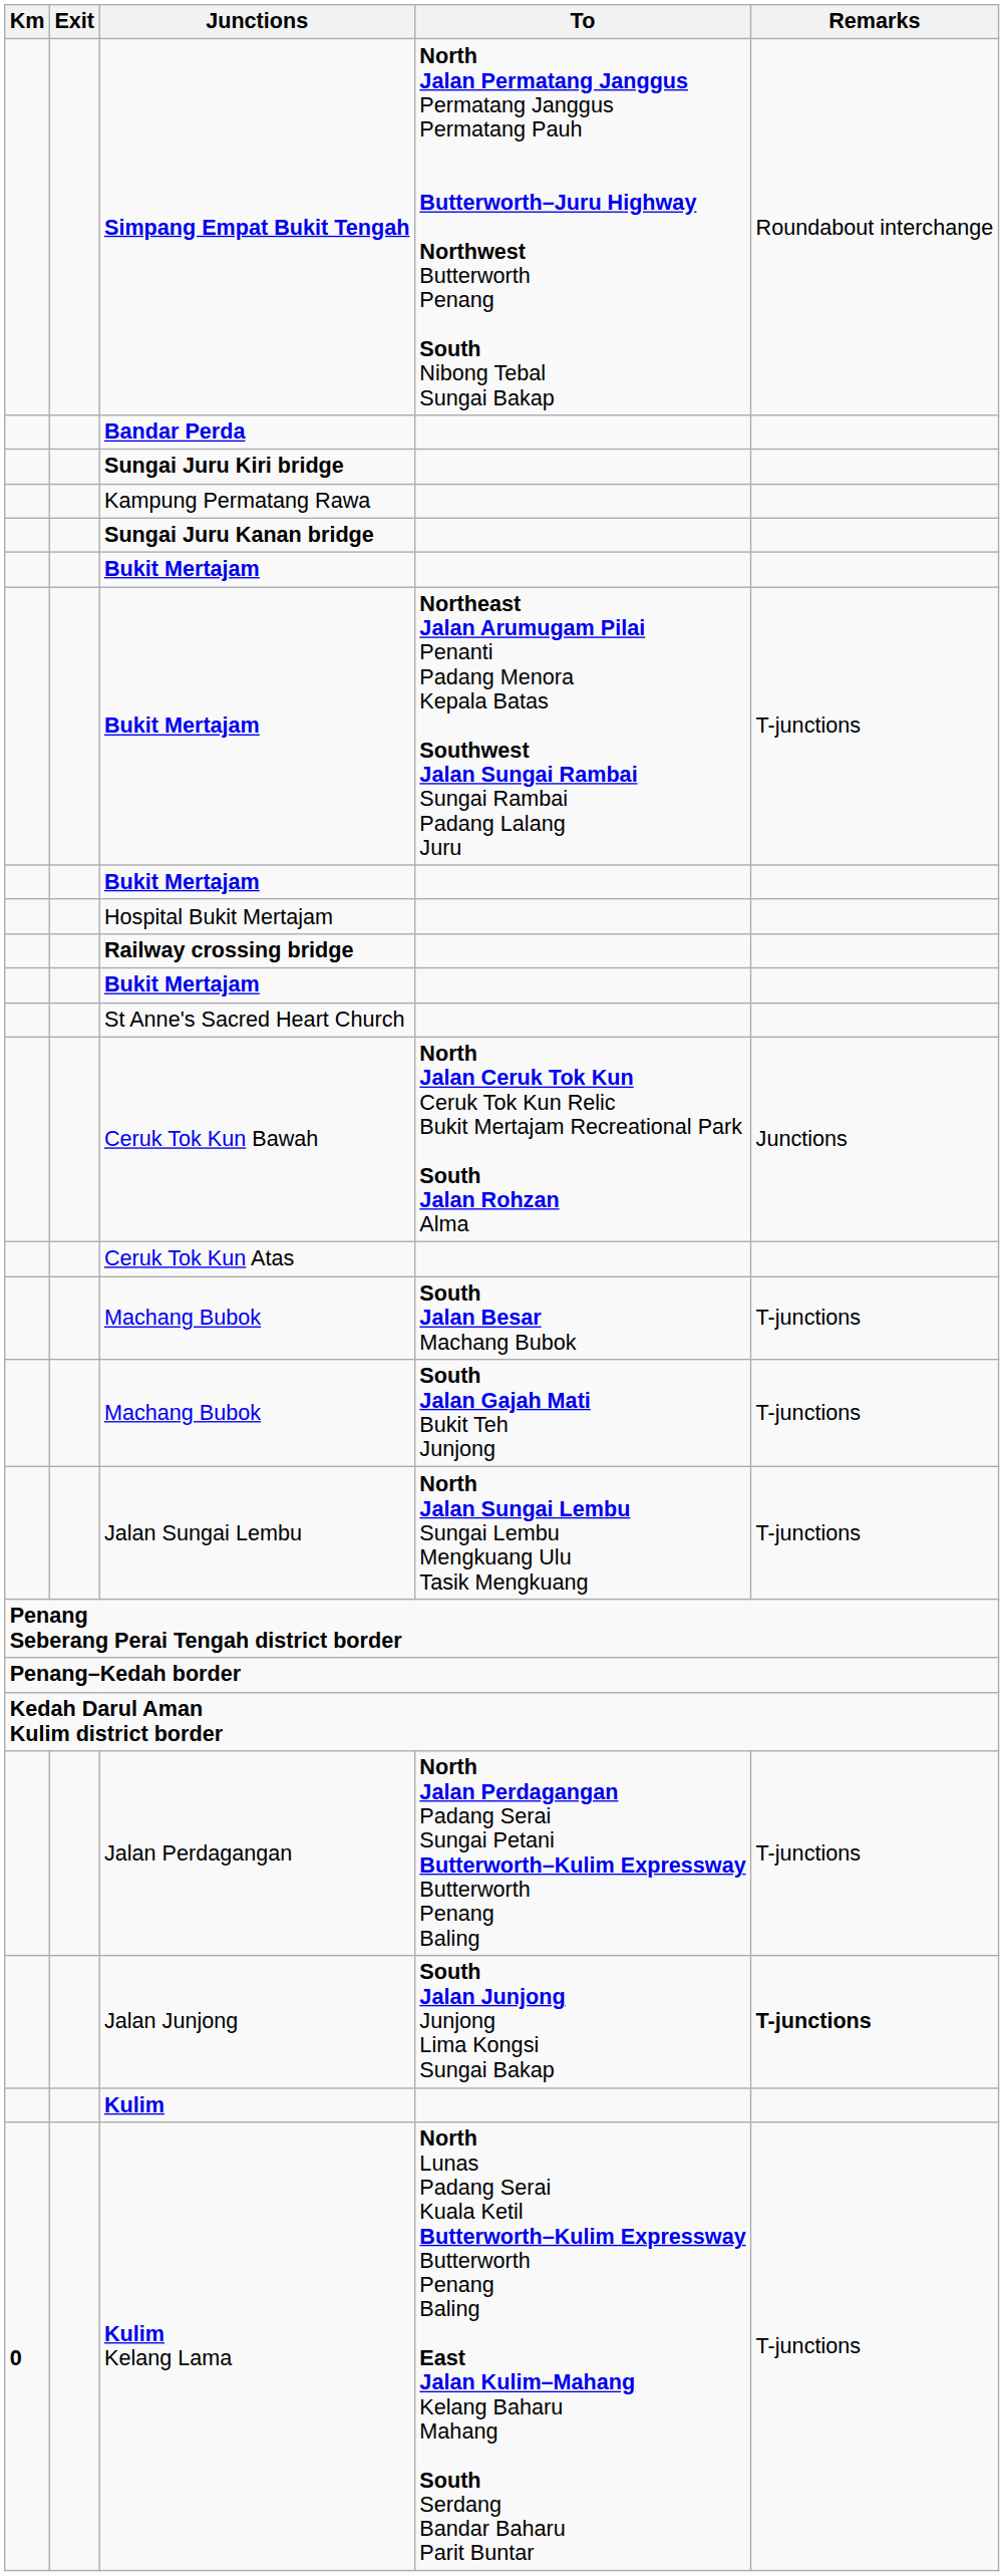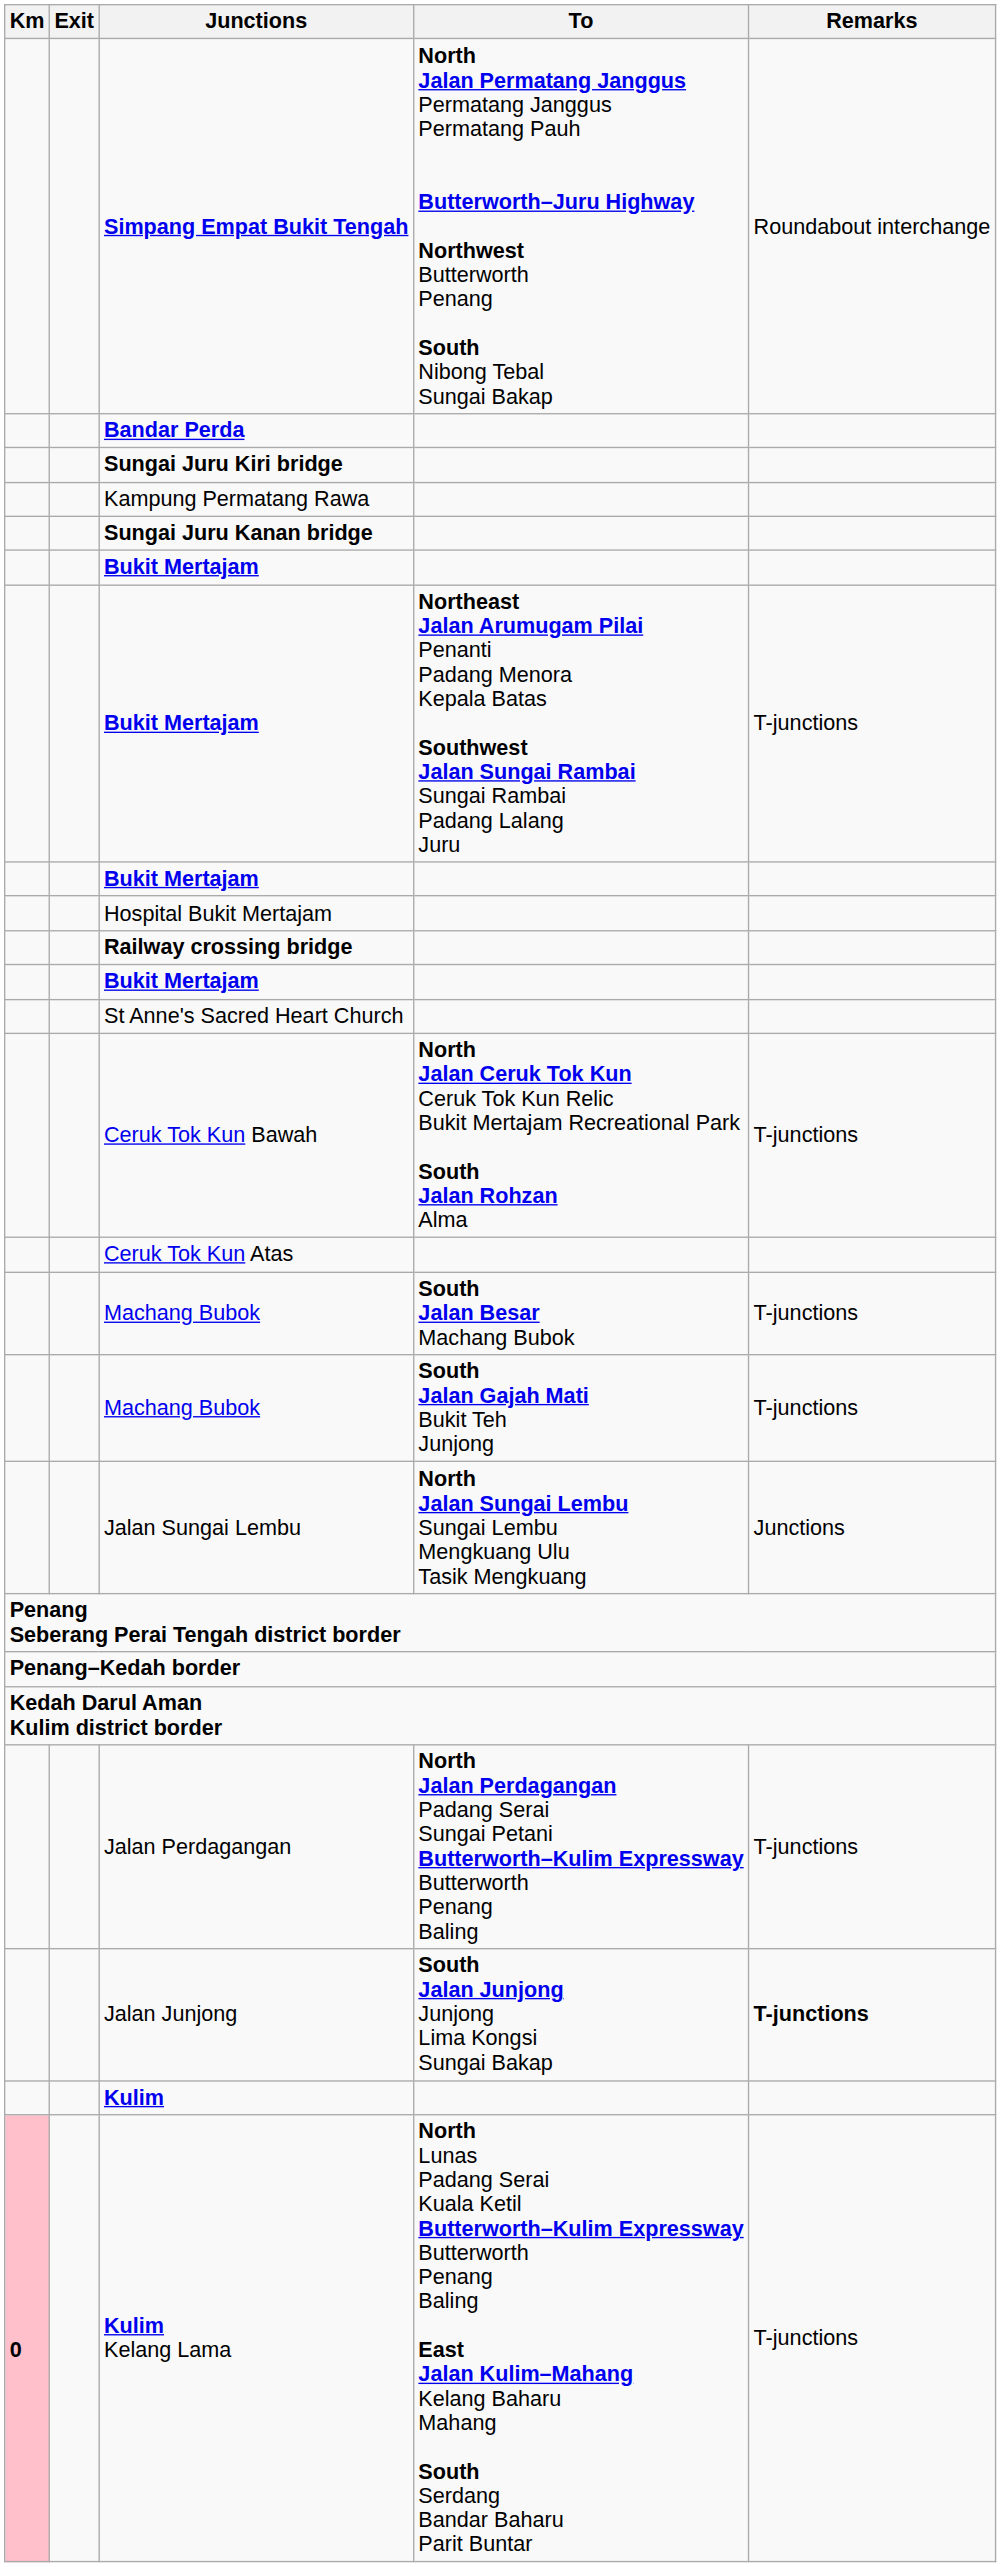 <table class="wikitable">
 <tr>
 <th>Km</th>
 <th>Exit</th>
 <th>Junctions</th>
 <th>To</th>
 <th>Remarks</th>
 </tr>
 <tr>
 <td></td>
 <td></td>
 <td><strong><a href='#'>Simpang Empat Bukit Tengah</a></strong></td>
 <td><strong>North</strong><br> <strong><a href='#'>Jalan Permatang Janggus</a></strong><br>Permatang Janggus<br>Permatang Pauh<br><br><br> <strong><a href='#'>Butterworth–Juru Highway</a></strong><br><br><strong>Northwest</strong><br> Butterworth<br> Penang<br><br><strong>South</strong><br> Nibong Tebal<br> Sungai Bakap</td>
 <td>Roundabout interchange</td>
 </tr>
 <tr>
 <td></td>
 <td></td>
 <td><strong><a href='#'>Bandar Perda</a></strong></td>
 <td></td>
 <td></td>
 </tr>
 <tr>
 <td></td>
 <td></td>
 <td><strong>Sungai Juru Kiri bridge</strong></td>
 <td></td>
 <td></td>
 </tr>
 <tr>
 <td></td>
 <td></td>
 <td>Kampung Permatang Rawa</td>
 <td></td>
 <td></td>
 </tr>
 <tr>
 <td></td>
 <td></td>
 <td><strong>Sungai Juru Kanan bridge</strong></td>
 <td></td>
 <td></td>
 </tr>
 <tr>
 <td></td>
 <td></td>
 <td><strong><a href='#'>Bukit Mertajam</a></strong></td>
 <td></td>
 <td></td>
 </tr>
 <tr>
 <td></td>
 <td></td>
 <td><strong><a href='#'>Bukit Mertajam</a></strong></td>
 <td><strong>Northeast</strong><br> <strong><a href='#'>Jalan Arumugam Pilai</a></strong><br>Penanti<br>Padang Menora<br>Kepala Batas<br><br><strong>Southwest</strong><br> <strong><a href='#'>Jalan Sungai Rambai</a></strong><br>Sungai Rambai<br>Padang Lalang<br>Juru</td>
 <td>T-junctions</td>
 </tr>
 <tr>
 <td></td>
 <td></td>
 <td><strong><a href='#'>Bukit Mertajam</a></strong></td>
 <td></td>
 <td></td>
 </tr>
 <tr>
 <td></td>
 <td></td>
 <td>Hospital Bukit Mertajam </td>
 <td></td>
 <td></td>
 </tr>
 <tr>
 <td></td>
 <td></td>
 <td><strong>Railway crossing bridge</strong></td>
 <td></td>
 <td></td>
 </tr>
 <tr>
 <td></td>
 <td></td>
 <td><strong><a href='#'>Bukit Mertajam</a></strong></td>
 <td></td>
 <td></td>
 </tr>
 <tr>
 <td></td>
 <td></td>
 <td>St Anne's Sacred Heart Church</td>
 <td></td>
 <td></td>
 </tr>
 <tr>
 <td></td>
 <td></td>
 <td><a href='#'>Ceruk Tok Kun</a> Bawah</td>
 <td><strong>North</strong><br> <strong><a href='#'>Jalan Ceruk Tok Kun</a></strong><br>Ceruk Tok Kun Relic<br>Bukit Mertajam Recreational Park<br><br><strong>South</strong><br> <strong><a href='#'>Jalan Rohzan</a></strong><br> Alma</td>
-<td>Junctions</td>
+<td>T-junctions</td>
 </tr>
 <tr>
 <td></td>
 <td></td>
 <td><a href='#'>Ceruk Tok Kun</a> Atas</td>
 <td></td>
 <td></td>
 </tr>
 <tr>
 <td></td>
 <td></td>
 <td><a href='#'>Machang Bubok</a></td>
 <td><strong>South</strong><br> <strong><a href='#'>Jalan Besar</a></strong><br>Machang Bubok</td>
 <td>T-junctions</td>
 </tr>
 <tr>
 <td></td>
 <td></td>
 <td><a href='#'>Machang Bubok</a></td>
 <td><strong>South</strong><br> <strong><a href='#'>Jalan Gajah Mati</a></strong><br>Bukit Teh<br>Junjong</td>
 <td>T-junctions</td>
 </tr>
 <tr>
 <td></td>
 <td></td>
 <td>Jalan Sungai Lembu</td>
 <td><strong>North</strong><br> <strong><a href='#'>Jalan Sungai Lembu</a></strong><br>Sungai Lembu<br>Mengkuang Ulu<br>Tasik Mengkuang</td>
-<td>T-junctions</td>
+<td>Junctions</td>
 </tr>
 <tr>
 <td style="width:600px" colspan="6" style="text-align:center; background:blue;"><strong><span>Penang<br>Seberang Perai Tengah district border</span></strong></td>
 </tr>
 <tr>
 <td style="width:600px" colspan="6" style="text-align:center; background:yellow;"><strong><span>Penang–Kedah border</span></strong></td>
 </tr>
 <tr>
 <td style="width:600px" colspan="6" style="text-align:center; background:blue;"><strong><span>Kedah Darul Aman<br>Kulim district border</span></strong></td>
 </tr>
 <tr>
 <td></td>
 <td></td>
 <td>Jalan Perdagangan</td>
 <td><strong>North</strong><br> <strong><a href='#'>Jalan Perdagangan</a></strong><br>Padang Serai<br>Sungai Petani<br>   <strong><a href='#'>Butterworth–Kulim Expressway</a></strong><br>Butterworth<br>Penang<br>Baling</td>
 <td>T-junctions</td>
 </tr>
 <tr>
 <td></td>
 <td></td>
 <td>Jalan Junjong</td>
 <td><strong>South</strong><br> <strong><a href='#'>Jalan Junjong</a></strong><br>Junjong<br>Lima Kongsi<br>Sungai Bakap</td>
 <td><strong>T-junctions</strong></td>
 </tr>
 <tr>
 <td></td>
 <td></td>
 <td><strong><a href='#'>Kulim</a></strong></td>
 <td></td>
 <td></td>
 </tr>
 <tr>
-<td><br><strong>0</strong></td>
+<td style="background: pink;"><br><strong>0</strong></td>
 <td></td>
 <td><strong><a href='#'>Kulim</a></strong><br>Kelang Lama</td>
 <td><strong>North</strong><br> Lunas<br> Padang Serai<br> Kuala Ketil<br>   <strong><a href='#'>Butterworth–Kulim Expressway</a></strong><br>Butterworth<br>Penang<br>Baling<br><br><strong>East</strong><br> <strong><a href='#'>Jalan Kulim–Mahang</a></strong><br>Kelang Baharu<br>Mahang<br><br><strong>South</strong><br> Serdang<br> Bandar Baharu<br> Parit Buntar</td>
 <td>T-junctions</td>
 </tr>
 </table>
